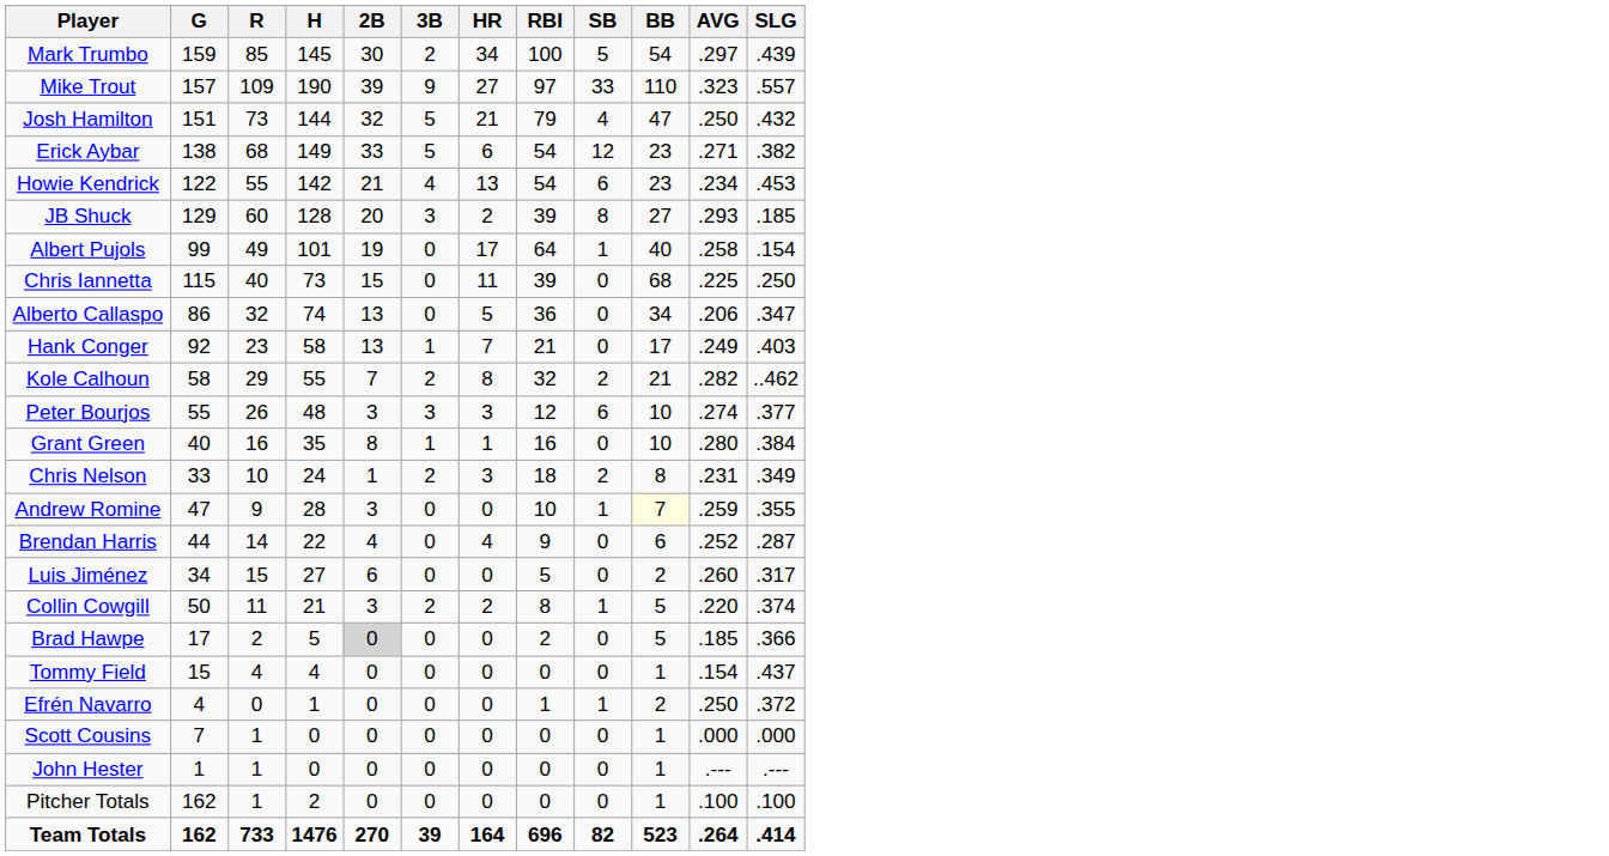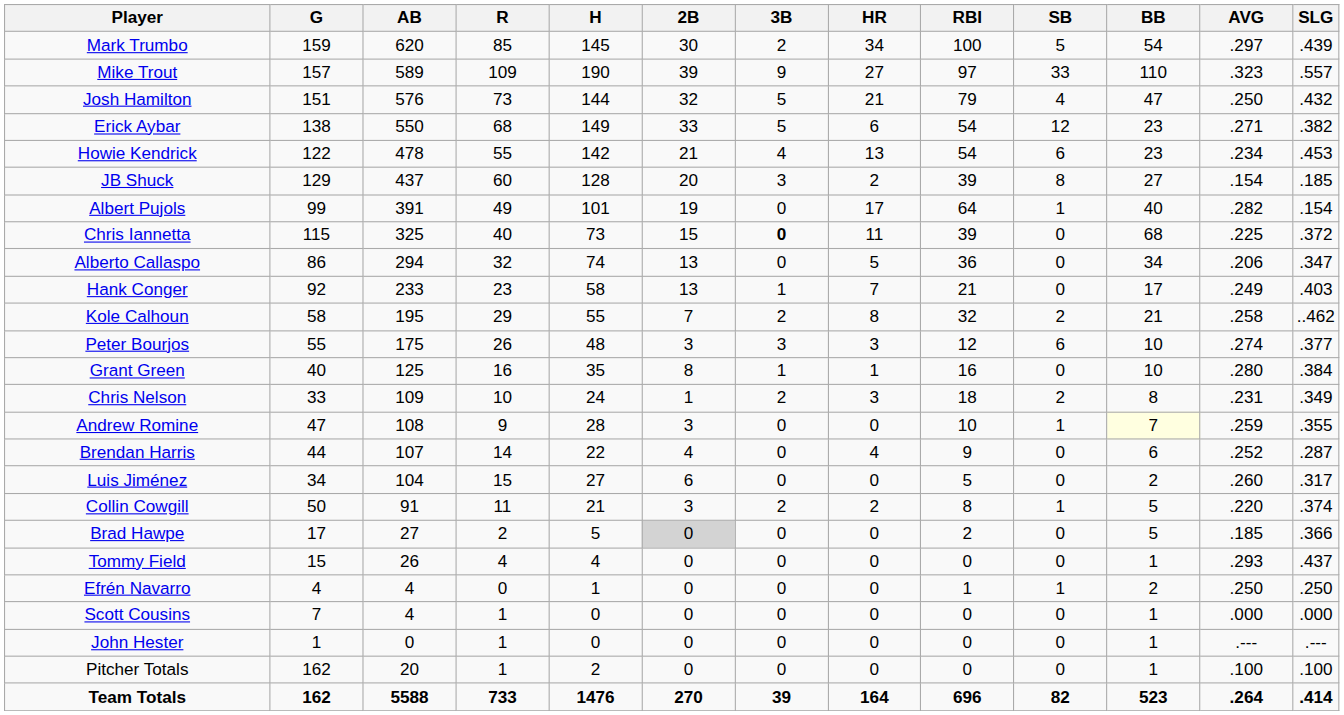 <table class=wikitable style="text-align:center">
 <tr>
 <th bgcolor=#DDDDFF; width="20%">Player</th>
 <th bgcolor=#DDDDFF; width="7%">G</th>
+<th bgcolor=#DDDDFF; width="7%">AB</th>
 <th bgcolor=#DDDDFF; width="7%">R</th>
 <th bgcolor=#DDDDFF; width="7%">H</th>
 <th bgcolor=#DDDDFF; width="7%">2B</th>
 <th bgcolor=#DDDDFF; width="7%">3B</th>
 <th bgcolor=#DDDDFF; width="7%">HR</th>
 <th bgcolor=#DDDDFF; width="7%">RBI</th>
 <th bgcolor=#DDDDFF; width="7%">SB</th>
 <th bgcolor=#DDDDFF; width="7%">BB</th>
 <th bgcolor=#DDDDFF; width="7%">AVG</th>
 <th bgcolor=#DDDDFF; width="7%">SLG</th>
 </tr>
 <tr>
 <td><a href='#'>Mark Trumbo</a></td>
 <td>159</td>
+<td>620</td>
 <td>85</td>
 <td>145</td>
 <td>30</td>
 <td>2</td>
 <td>34</td>
 <td>100</td>
 <td>5</td>
 <td>54</td>
 <td>.297</td>
 <td>.439</td>
 </tr>
 <tr>
 <td><a href='#'>Mike Trout</a></td>
 <td>157</td>
+<td>589</td>
 <td>109</td>
 <td>190</td>
 <td>39</td>
 <td>9</td>
 <td>27</td>
 <td>97</td>
 <td>33</td>
 <td>110</td>
 <td>.323</td>
 <td>.557</td>
 </tr>
 <tr>
 <td><a href='#'>Josh Hamilton</a></td>
 <td>151</td>
+<td>576</td>
 <td>73</td>
 <td>144</td>
 <td>32</td>
 <td>5</td>
 <td>21</td>
 <td>79</td>
 <td>4</td>
 <td>47</td>
 <td>.250</td>
 <td>.432</td>
 </tr>
 <tr>
 <td><a href='#'>Erick Aybar</a></td>
 <td>138</td>
+<td>550</td>
 <td>68</td>
 <td>149</td>
 <td>33</td>
 <td>5</td>
 <td>6</td>
 <td>54</td>
 <td>12</td>
 <td>23</td>
 <td>.271</td>
 <td>.382</td>
 </tr>
 <tr>
 <td><a href='#'>Howie Kendrick</a></td>
 <td>122</td>
+<td>478</td>
 <td>55</td>
 <td>142</td>
 <td>21</td>
 <td>4</td>
 <td>13</td>
 <td>54</td>
 <td>6</td>
 <td>23</td>
 <td>.234</td>
 <td>.453</td>
 </tr>
 <tr>
 <td><a href='#'>JB Shuck</a></td>
 <td>129</td>
+<td>437</td>
 <td>60</td>
 <td>128</td>
 <td>20</td>
 <td>3</td>
 <td>2</td>
 <td>39</td>
 <td>8</td>
 <td>27</td>
-<td>.293</td>
+<td>.154</td>
 <td>.185</td>
 </tr>
 <tr>
 <td><a href='#'>Albert Pujols</a></td>
 <td>99</td>
+<td>391</td>
 <td>49</td>
 <td>101</td>
 <td>19</td>
 <td>0</td>
 <td>17</td>
 <td>64</td>
 <td>1</td>
 <td>40</td>
-<td>.258</td>
+<td>.282</td>
 <td>.154</td>
 </tr>
 <tr>
 <td><a href='#'>Chris Iannetta</a></td>
 <td>115</td>
+<td>325</td>
 <td>40</td>
 <td>73</td>
 <td>15</td>
-<td>0</td>
+<td><strong>0</strong></td>
 <td>11</td>
 <td>39</td>
 <td>0</td>
 <td>68</td>
 <td>.225</td>
-<td>.250</td>
+<td>.372</td>
 </tr>
 <tr>
 <td><a href='#'>Alberto Callaspo</a></td>
 <td>86</td>
+<td>294</td>
 <td>32</td>
 <td>74</td>
 <td>13</td>
 <td>0</td>
 <td>5</td>
 <td>36</td>
 <td>0</td>
 <td>34</td>
 <td>.206</td>
 <td>.347</td>
 </tr>
 <tr>
 <td><a href='#'>Hank Conger</a></td>
 <td>92</td>
+<td>233</td>
 <td>23</td>
 <td>58</td>
 <td>13</td>
 <td>1</td>
 <td>7</td>
 <td>21</td>
 <td>0</td>
 <td>17</td>
 <td>.249</td>
 <td>.403</td>
 </tr>
 <tr>
 <td><a href='#'>Kole Calhoun</a></td>
 <td>58</td>
+<td>195</td>
 <td>29</td>
 <td>55</td>
 <td>7</td>
 <td>2</td>
 <td>8</td>
 <td>32</td>
 <td>2</td>
 <td>21</td>
-<td>.282</td>
+<td>.258</td>
 <td>..462</td>
 </tr>
 <tr>
 <td><a href='#'>Peter Bourjos</a></td>
 <td>55</td>
+<td>175</td>
 <td>26</td>
 <td>48</td>
 <td>3</td>
 <td>3</td>
 <td>3</td>
 <td>12</td>
 <td>6</td>
 <td>10</td>
 <td>.274</td>
 <td>.377</td>
 </tr>
 <tr>
 <td><a href='#'>Grant Green</a></td>
 <td>40</td>
+<td>125</td>
 <td>16</td>
 <td>35</td>
 <td>8</td>
 <td>1</td>
 <td>1</td>
 <td>16</td>
 <td>0</td>
 <td>10</td>
 <td>.280</td>
 <td>.384</td>
 </tr>
 <tr>
 <td><a href='#'>Chris Nelson</a></td>
 <td>33</td>
+<td>109</td>
 <td>10</td>
 <td>24</td>
 <td>1</td>
 <td>2</td>
 <td>3</td>
 <td>18</td>
 <td>2</td>
 <td>8</td>
 <td>.231</td>
 <td>.349</td>
 </tr>
 <tr>
 <td><a href='#'>Andrew Romine</a></td>
 <td>47</td>
+<td>108</td>
 <td>9</td>
 <td>28</td>
 <td>3</td>
 <td>0</td>
 <td>0</td>
 <td>10</td>
 <td>1</td>
 <td style="background: lightyellow;">7</td>
 <td>.259</td>
 <td>.355</td>
 </tr>
 <tr>
 <td><a href='#'>Brendan Harris</a></td>
 <td>44</td>
+<td>107</td>
 <td>14</td>
 <td>22</td>
 <td>4</td>
 <td>0</td>
 <td>4</td>
 <td>9</td>
 <td>0</td>
 <td>6</td>
 <td>.252</td>
 <td>.287</td>
 </tr>
 <tr>
 <td><a href='#'>Luis Jiménez</a></td>
 <td>34</td>
+<td>104</td>
 <td>15</td>
 <td>27</td>
 <td>6</td>
 <td>0</td>
 <td>0</td>
 <td>5</td>
 <td>0</td>
 <td>2</td>
 <td>.260</td>
 <td>.317</td>
 </tr>
 <tr>
 <td><a href='#'>Collin Cowgill</a></td>
 <td>50</td>
+<td>91</td>
 <td>11</td>
 <td>21</td>
 <td>3</td>
 <td>2</td>
 <td>2</td>
 <td>8</td>
 <td>1</td>
 <td>5</td>
 <td>.220</td>
 <td>.374</td>
 </tr>
 <tr>
 <td><a href='#'>Brad Hawpe</a></td>
 <td>17</td>
+<td>27</td>
 <td>2</td>
 <td>5</td>
 <td style="background: lightgrey;">0</td>
 <td>0</td>
 <td>0</td>
 <td>2</td>
 <td>0</td>
 <td>5</td>
 <td>.185</td>
 <td>.366</td>
 </tr>
 <tr>
 <td><a href='#'>Tommy Field</a></td>
 <td>15</td>
+<td>26</td>
 <td>4</td>
 <td>4</td>
 <td>0</td>
 <td>0</td>
 <td>0</td>
 <td>0</td>
 <td>0</td>
 <td>1</td>
-<td>.154</td>
+<td>.293</td>
 <td>.437</td>
 </tr>
 <tr>
 <td><a href='#'>Efrén Navarro</a></td>
+<td>4</td>
 <td>4</td>
 <td>0</td>
 <td>1</td>
 <td>0</td>
 <td>0</td>
 <td>0</td>
 <td>1</td>
 <td>1</td>
 <td>2</td>
 <td>.250</td>
-<td>.372</td>
+<td>.250</td>
 </tr>
 <tr>
 <td><a href='#'>Scott Cousins</a></td>
 <td>7</td>
+<td>4</td>
 <td>1</td>
 <td>0</td>
 <td>0</td>
 <td>0</td>
 <td>0</td>
 <td>0</td>
 <td>0</td>
 <td>1</td>
 <td>.000</td>
 <td>.000</td>
 </tr>
 <tr>
 <td><a href='#'>John Hester</a></td>
 <td>1</td>
+<td>0</td>
 <td>1</td>
 <td>0</td>
 <td>0</td>
 <td>0</td>
 <td>0</td>
 <td>0</td>
 <td>0</td>
 <td>1</td>
 <td>.---</td>
 <td>.---</td>
 </tr>
 <tr>
 <td>Pitcher Totals</td>
 <td>162</td>
+<td>20</td>
 <td>1</td>
 <td>2</td>
 <td>0</td>
 <td>0</td>
 <td>0</td>
 <td>0</td>
 <td>0</td>
 <td>1</td>
 <td>.100</td>
 <td>.100</td>
 </tr>
 <tr>
 <td><strong>Team Totals</strong></td>
 <td><strong>162</strong></td>
+<td><strong>5588</strong></td>
 <td><strong>733</strong></td>
 <td><strong>1476</strong></td>
 <td><strong>270</strong></td>
 <td><strong>39</strong></td>
 <td><strong>164</strong></td>
 <td><strong>696</strong></td>
 <td><strong>82</strong></td>
 <td><strong>523</strong></td>
 <td><strong>.264</strong></td>
 <td><strong>.414</strong></td>
 </tr>
 </table>
